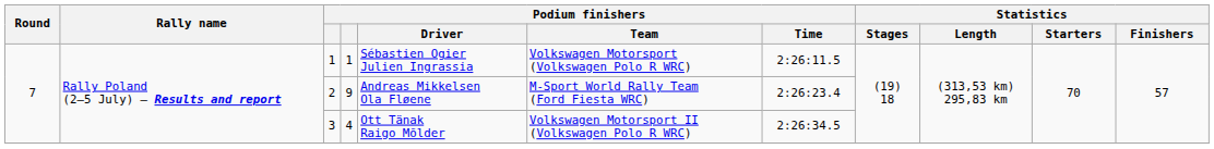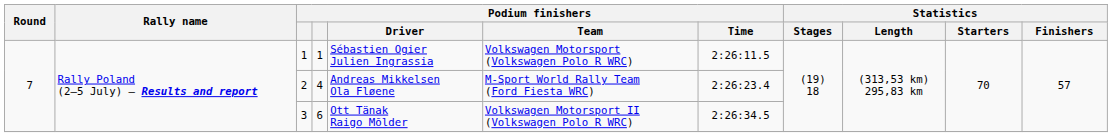 <table class="wikitable" width=90% style="font-size:85%;">
 <tr>
 <th rowspan=2>Round</th>
 <th style="width:22em" rowspan=2>Rally name</th>
 <th colspan=5>Podium finishers</th>
 <th colspan=4>Statistics</th>
 </tr>
 <tr>
 <th></th>
 <th></th>
 <th>Driver</th>
 <th>Team</th>
 <th>Time</th>
 <th>Stages</th>
 <th>Length</th>
 <th>Starters</th>
 <th>Finishers</th>
 </tr>
 <tr>
 <td rowspan=3 align=center>7</td>
 <td rowspan=3 nowrap> <a href='#'>Rally Poland</a><br>(2–5 July) — <strong><em><a href='#'>Results and report</a></em></strong></td>
 <td align=center>1</td>
 <td align=center>1</td>
 <td nowrap> <a href='#'>Sébastien Ogier</a> <br> <a href='#'>Julien Ingrassia</a></td>
 <td nowrap> <a href='#'>Volkswagen Motorsport</a> <br> (<a href='#'>Volkswagen Polo R WRC</a>)</td>
 <td align=center>2:26:11.5</td>
 <td rowspan=3 align=center>(19)<br>18</td>
 <td rowspan=3 align=center>(313,53 km)<br>295,83 km</td>
 <td rowspan=3 align=center>70</td>
 <td rowspan=3 align=center>57</td>
 </tr>
 <tr>
 <td align=center>2</td>
-<td align=center>9</td>
+<td align=center>4</td>
 <td nowrap> <a href='#'>Andreas Mikkelsen</a> <br> <a href='#'>Ola Fløene</a></td>
 <td nowrap> <a href='#'>M-Sport World Rally Team</a><br> (<a href='#'>Ford Fiesta WRC</a>)</td>
 <td align=center>2:26:23.4</td>
 </tr>
 <tr>
 <td align=center>3</td>
-<td align=center>4</td>
+<td align=center>6</td>
 <td nowrap> <a href='#'>Ott Tänak</a><br> <a href='#'>Raigo Mõlder</a></td>
 <td nowrap> <a href='#'>Volkswagen Motorsport II</a> <br> (<a href='#'>Volkswagen Polo R WRC</a>)</td>
 <td align=center>2:26:34.5</td>
 </tr>
 <tr>
 </tr>
 </table>
